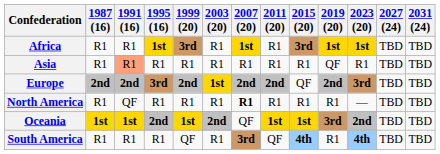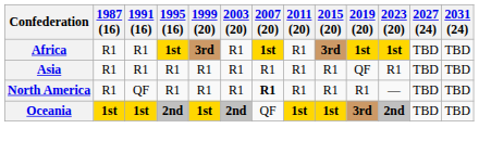 <table class="wikitable plainrowheaders" style="text-align:center;">
 <tr>
 <th scope="col">Confederation</th>
 <th scope="col"><a href='#'>1987</a><br>(16)</th>
 <th scope="col"><a href='#'>1991</a><br>(16)</th>
 <th scope="col"><a href='#'>1995</a><br>(16)</th>
 <th scope="col"><a href='#'>1999</a><br>(20)</th>
 <th scope="col"><a href='#'>2003</a><br>(20)</th>
 <th scope="col"><a href='#'>2007</a><br>(20)</th>
 <th scope="col"><a href='#'>2011</a><br>(20)</th>
 <th scope="col"><a href='#'>2015</a><br>(20)</th>
 <th scope="col"><a href='#'>2019</a><br>(20)</th>
 <th scope="col"><a href='#'>2023</a><br>(20)</th>
 <th scope="col"><a href='#'>2027</a><br>(24)</th>
 <th scope="col"><a href='#'>2031</a><br>(24)</th>
 </tr>
 <tr>
 <th scope="row" valign=top align=left><a href='#'>Africa</a></th>
 <td>R1</td>
 <td>R1</td>
 <td bgcolor="gold"><strong>1st</strong></td>
 <td bgcolor="#cc9966"><strong>3rd</strong></td>
 <td>R1</td>
 <td bgcolor="gold"><strong>1st</strong></td>
 <td>R1</td>
 <td bgcolor="#cc9966"><strong>3rd</strong></td>
 <td bgcolor="gold"><strong>1st</strong></td>
 <td bgcolor="gold"><strong>1st</strong></td>
 <td>TBD</td>
 <td>TBD</td>
 </tr>
 <tr>
 <th scope="row" valign=top align=left><a href='#'>Asia</a></th>
 <td>R1</td>
-<td style="background: lightsalmon;">R1</td>
+<td>R1</td>
 <td>R1</td>
 <td>R1</td>
 <td>R1</td>
 <td>R1</td>
 <td>R1</td>
 <td>R1</td>
 <td>QF</td>
 <td>R1</td>
-<td>TBD</td>
-<td>TBD</td>
-</tr>
-<tr>
-<th scope="row" valign=top align=left><a href='#'>Europe</a></th>
-<td bgcolor="silver"><strong>2nd</strong></td>
-<td bgcolor="silver"><strong>2nd</strong></td>
-<td bgcolor="#cc9966"><strong>3rd</strong></td>
-<td bgcolor="silver"><strong>2nd</strong></td>
-<td bgcolor="gold"><strong>1st</strong></td>
-<td bgcolor="silver"><strong>2nd</strong></td>
-<td bgcolor="silver"><strong>2nd</strong></td>
-<td>QF</td>
-<td bgcolor="silver"><strong>2nd</strong></td>
-<td bgcolor="#cc9966"><strong>3rd</strong></td>
 <td>TBD</td>
 <td>TBD</td>
 </tr>
 <tr>
 <th scope="row" valign=top align=left><a href='#'>North America</a></th>
 <td>R1</td>
 <td>QF</td>
 <td>R1</td>
 <td>R1</td>
 <td>R1</td>
 <td><strong>R1</strong></td>
 <td>R1</td>
 <td>R1</td>
 <td>R1</td>
 <td>—</td>
 <td>TBD</td>
 <td>TBD</td>
 </tr>
 <tr>
 <th scope="row" valign=top align=left><a href='#'>Oceania</a></th>
 <td bgcolor="gold"><strong>1st</strong></td>
 <td bgcolor="gold"><strong>1st</strong></td>
 <td bgcolor="silver"><strong>2nd</strong></td>
 <td bgcolor="gold"><strong>1st</strong></td>
 <td bgcolor="silver"><strong>2nd</strong></td>
 <td>QF</td>
 <td bgcolor="gold"><strong>1st</strong></td>
 <td bgcolor="gold"><strong>1st</strong></td>
 <td bgcolor="#cc9966"><strong>3rd</strong></td>
 <td bgcolor="silver"><strong>2nd</strong></td>
 <td>TBD</td>
 <td>TBD</td>
 </tr>
-<tr>
-<th scope="row" valign=top align=left><a href='#'>South America</a></th>
-<td>R1</td>
-<td>R1</td>
-<td>R1</td>
-<td>QF</td>
-<td>R1</td>
-<td bgcolor="#cc9966"><strong>3rd</strong></td>
-<td>QF</td>
-<td bgcolor="#9acdff"><strong>4th</strong></td>
-<td>R1</td>
-<td bgcolor="#9acdff"><strong>4th</strong></td>
-<td>TBD</td>
-<td>TBD</td>
-</tr>
 </table>
